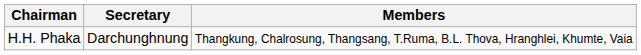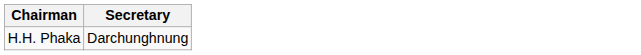 <table class="wikitable">
 <tr>
 <th>Chairman</th>
 <th>Secretary</th>
-<th>Members</th>
 </tr>
 <tr>
 <td>H.H. Phaka</td>
 <td>Darchunghnung</td>
-<td><small>Thangkung, Chalrosung, Thangsang, T.Ruma, B.L. Thova, Hranghlei, Khumte, Vaia</small></td>
 </tr>
 </table>
